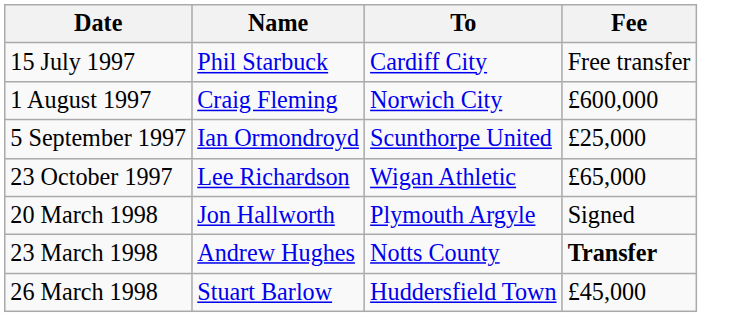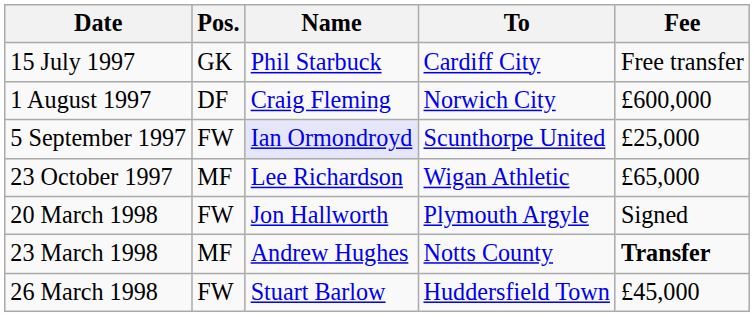 <table class="wikitable">
 <tr>
 <th>Date</th>
+<th>Pos.</th>
 <th>Name</th>
 <th>To</th>
 <th>Fee</th>
 </tr>
 <tr>
 <td>15 July 1997</td>
+<td>GK</td>
 <td> <a href='#'>Phil Starbuck</a></td>
 <td> <a href='#'>Cardiff City</a></td>
 <td>Free transfer</td>
 </tr>
 <tr>
 <td>1 August 1997</td>
+<td>DF</td>
 <td> <a href='#'>Craig Fleming</a></td>
 <td> <a href='#'>Norwich City</a></td>
 <td>£600,000</td>
 </tr>
 <tr>
 <td>5 September 1997</td>
-<td> <a href='#'>Ian Ormondroyd</a></td>
+<td>FW</td>
+<td style="background: lavender;"> <a href='#'>Ian Ormondroyd</a></td>
 <td> <a href='#'>Scunthorpe United</a></td>
 <td>£25,000</td>
 </tr>
 <tr>
 <td>23 October 1997</td>
+<td>MF</td>
 <td> <a href='#'>Lee Richardson</a></td>
 <td> <a href='#'>Wigan Athletic</a></td>
 <td>£65,000</td>
 </tr>
 <tr>
 <td>20 March 1998</td>
+<td>FW</td>
 <td> <a href='#'>Jon Hallworth</a></td>
 <td> <a href='#'>Plymouth Argyle</a></td>
 <td>Signed</td>
 </tr>
 <tr>
 <td>23 March 1998</td>
+<td>MF</td>
 <td> <a href='#'>Andrew Hughes</a></td>
 <td> <a href='#'>Notts County</a></td>
 <td><strong>Transfer</strong></td>
 </tr>
 <tr>
 <td>26 March 1998</td>
+<td>FW</td>
 <td> <a href='#'>Stuart Barlow</a></td>
 <td> <a href='#'>Huddersfield Town</a></td>
 <td>£45,000</td>
 </tr>
 </table>
